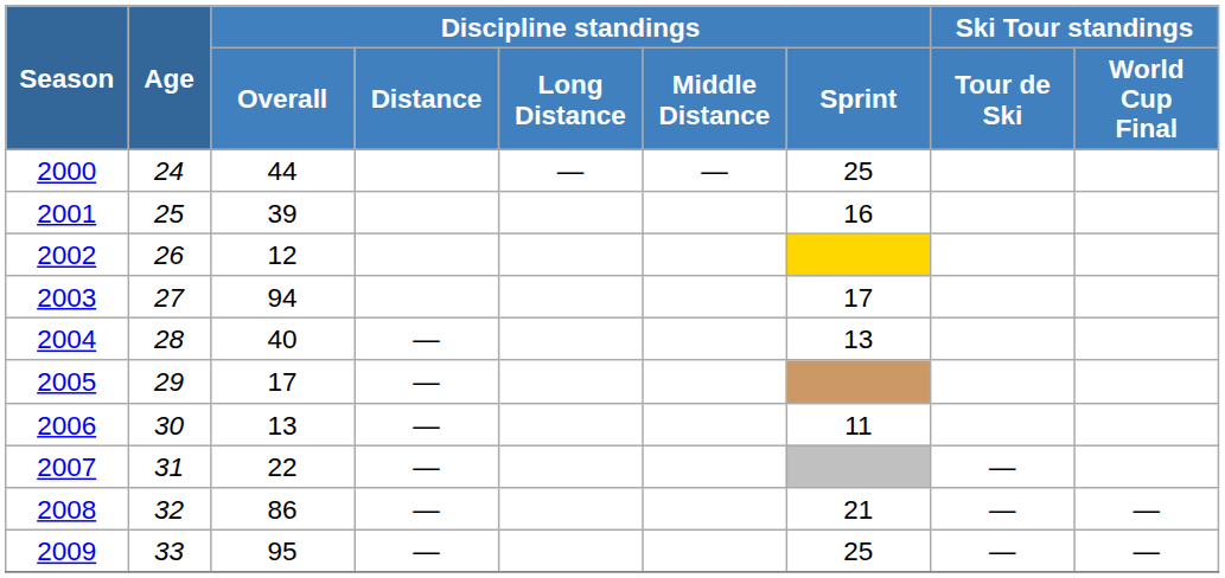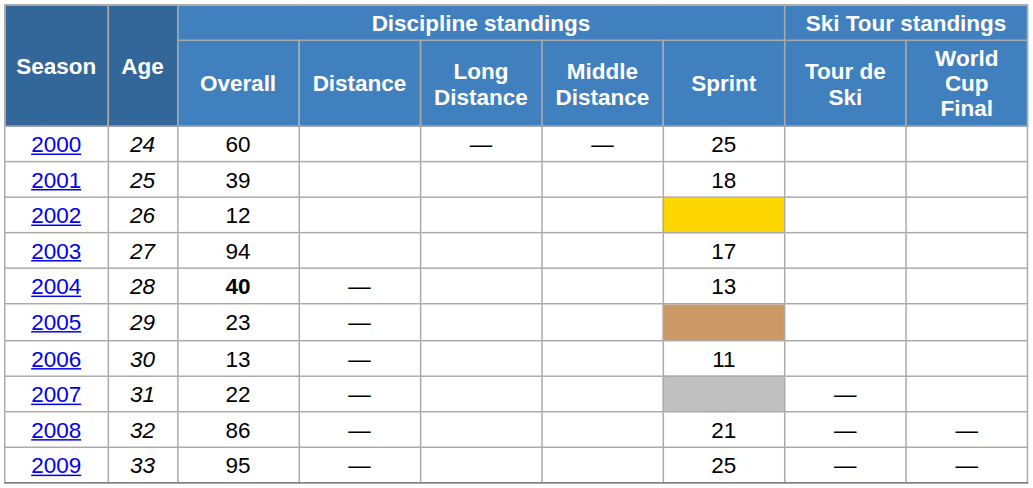 <table class="wikitable" style="font-size:95%; text-align:center; border:grey solid 1px; border-collapse:collapse; background:#ffffff;">
 <tr>
 <th style="background-color:#369; color:white; width:60px;" rowspan="2"> Season </th>
 <th style="background-color:#369; color:white; width:40px;" rowspan="2"> Age </th>
 <th style="background-color:#4180be; color:white;" colspan="5">Discipline standings</th>
 <th style="background-color:#4180be; color:white;" colspan="2">Ski Tour standings</th>
 </tr>
 <tr>
 <th style="background-color:#4180be; color:white; width:75px;">Overall</th>
 <th style="background-color:#4180be; color:white; width:75px;">Distance</th>
 <th style="background-color:#4180be; color:white; width:75px;">Long Distance</th>
 <th style="background-color:#4180be; color:white; width:75px;">Middle Distance</th>
 <th style="background-color:#4180be; color:white; width:75px;">Sprint</th>
 <th style="background-color:#4180be; color:white; width:75px;">Tour de<br>Ski</th>
 <th style="background-color:#4180be; color:white; width:75px;">World Cup<br>Final</th>
 </tr>
 <tr>
 <td><a href='#'>2000</a></td>
 <td><em>24</em></td>
-<td>44</td>
+<td>60</td>
 <td></td>
 <td>—</td>
 <td>—</td>
 <td>25</td>
 <td></td>
 <td></td>
 </tr>
 <tr>
 <td><a href='#'>2001</a></td>
 <td><em>25</em></td>
 <td>39</td>
 <td></td>
 <td></td>
 <td></td>
-<td>16</td>
+<td>18</td>
 <td></td>
 <td></td>
 </tr>
 <tr>
 <td><a href='#'>2002</a></td>
 <td><em>26</em></td>
 <td>12</td>
 <td></td>
 <td></td>
 <td></td>
 <td style="background:gold;"></td>
 <td></td>
 <td></td>
 </tr>
 <tr>
 <td><a href='#'>2003</a></td>
 <td><em>27</em></td>
 <td>94</td>
 <td></td>
 <td></td>
 <td></td>
 <td>17</td>
 <td></td>
 <td></td>
 </tr>
 <tr>
 <td><a href='#'>2004</a></td>
 <td><em>28</em></td>
-<td>40</td>
+<td><strong>40</strong></td>
 <td>—</td>
 <td></td>
 <td></td>
 <td>13</td>
 <td></td>
 <td></td>
 </tr>
 <tr>
 <td><a href='#'>2005</a></td>
 <td><em>29</em></td>
-<td>17</td>
+<td>23</td>
 <td>—</td>
 <td></td>
 <td></td>
 <td style="background:#c96;"></td>
 <td></td>
 <td></td>
 </tr>
 <tr>
 <td><a href='#'>2006</a></td>
 <td><em>30</em></td>
 <td>13</td>
 <td>—</td>
 <td></td>
 <td></td>
 <td>11</td>
 <td></td>
 <td></td>
 </tr>
 <tr>
 <td><a href='#'>2007</a></td>
 <td><em>31</em></td>
 <td>22</td>
 <td>—</td>
 <td></td>
 <td></td>
 <td style="background:silver;"></td>
 <td>—</td>
 <td></td>
 </tr>
 <tr>
 <td><a href='#'>2008</a></td>
 <td><em>32</em></td>
 <td>86</td>
 <td>—</td>
 <td></td>
 <td></td>
 <td>21</td>
 <td>—</td>
 <td>—</td>
 </tr>
 <tr>
 <td><a href='#'>2009</a></td>
 <td><em>33</em></td>
 <td>95</td>
 <td>—</td>
 <td></td>
 <td></td>
 <td>25</td>
 <td>—</td>
 <td>—</td>
 </tr>
 <tr>
 </tr>
 </table>
